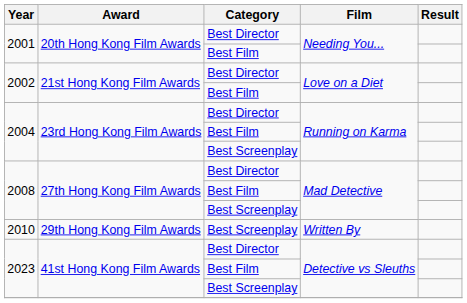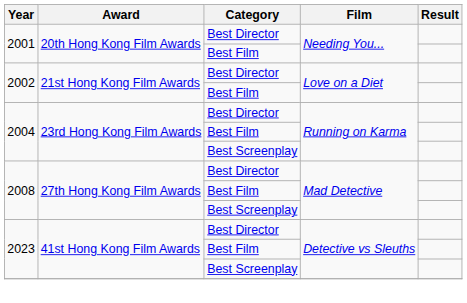 <table class="wikitable" style="font-size: 90%;">
 <tr>
 <th>Year</th>
 <th>Award</th>
 <th>Category</th>
 <th>Film</th>
 <th>Result</th>
 </tr>
 <tr>
 <td rowspan="2">2001</td>
 <td rowspan="2"><a href='#'>20th Hong Kong Film Awards</a></td>
 <td><a href='#'>Best Director</a></td>
 <td rowspan="2"><em><a href='#'>Needing You...</a></em></td>
 <td></td>
 </tr>
 <tr>
 <td><a href='#'>Best Film</a></td>
 <td></td>
 </tr>
 <tr>
 <td rowspan="2">2002</td>
 <td rowspan="2"><a href='#'>21st Hong Kong Film Awards</a></td>
 <td><a href='#'>Best Director</a></td>
 <td rowspan="2"><em><a href='#'>Love on a Diet</a></em></td>
 <td></td>
 </tr>
 <tr>
 <td><a href='#'>Best Film</a></td>
 <td></td>
 </tr>
 <tr>
 <td rowspan="3">2004</td>
 <td rowspan="3"><a href='#'>23rd Hong Kong Film Awards</a></td>
 <td><a href='#'>Best Director</a></td>
 <td rowspan="3"><em><a href='#'>Running on Karma</a></em></td>
 <td></td>
 </tr>
 <tr>
 <td><a href='#'>Best Film</a></td>
 <td></td>
 </tr>
 <tr>
 <td><a href='#'>Best Screenplay</a></td>
 <td></td>
 </tr>
 <tr>
 <td rowspan="3">2008</td>
 <td rowspan="3"><a href='#'>27th Hong Kong Film Awards</a></td>
 <td><a href='#'>Best Director</a></td>
 <td rowspan="3"><em><a href='#'>Mad Detective</a></em></td>
 <td></td>
 </tr>
 <tr>
 <td><a href='#'>Best Film</a></td>
 <td></td>
 </tr>
 <tr>
 <td><a href='#'>Best Screenplay</a></td>
 <td></td>
 </tr>
 <tr>
-<td>2010</td>
-<td><a href='#'>29th Hong Kong Film Awards</a></td>
-<td><a href='#'>Best Screenplay</a></td>
-<td><em><a href='#'>Written By</a></em></td>
-<td></td>
-</tr>
-<tr>
 <td rowspan="3">2023</td>
 <td rowspan="3"><a href='#'>41st Hong Kong Film Awards</a></td>
 <td><a href='#'>Best Director</a></td>
 <td rowspan="3"><em><a href='#'>Detective vs Sleuths</a></em></td>
 <td></td>
 </tr>
 <tr>
 <td><a href='#'>Best Film</a></td>
 <td></td>
 </tr>
 <tr>
 <td><a href='#'>Best Screenplay</a></td>
 <td></td>
 </tr>
 <tr>
 </tr>
 </table>
